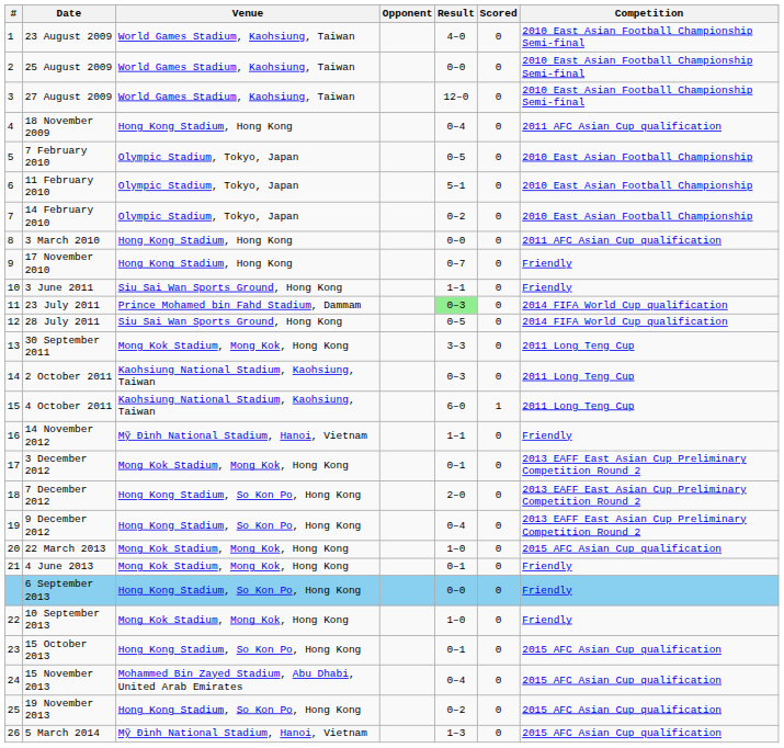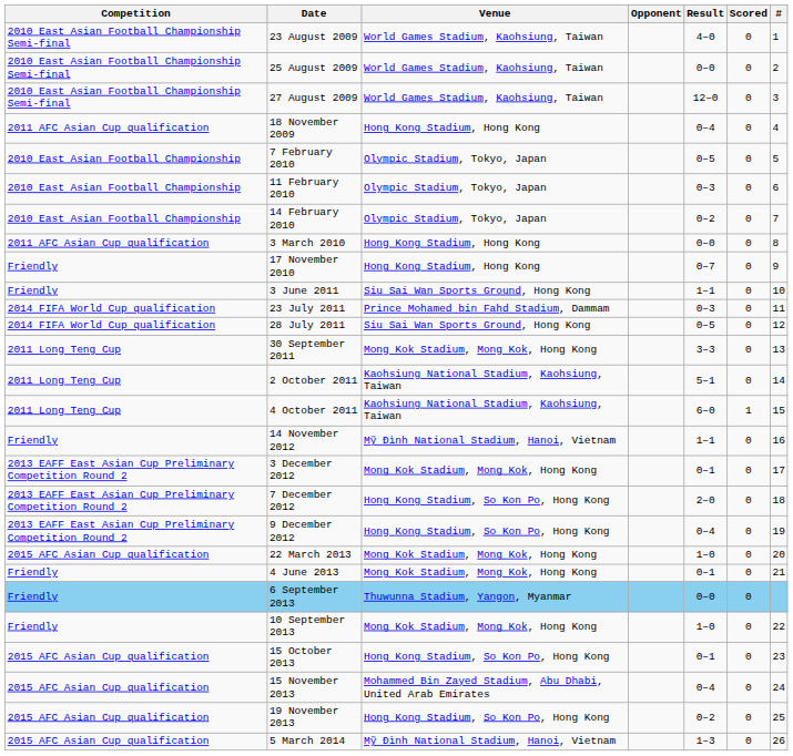 <table class="wikitable" style="font-size:90%; text-align: left;">
 <tr style="background: #CCCCCC; text-align: center;">
-<th>#</th>
+<th>Competition</th>
 <th>Date</th>
 <th>Venue</th>
 <th>Opponent</th>
 <th>Result</th>
 <th>Scored</th>
-<th>Competition</th>
+<th>#</th>
 </tr>
 <tr>
-<td>1</td>
+<td><a href='#'>2010 East Asian Football Championship Semi-final</a></td>
 <td>23 August 2009</td>
 <td><a href='#'>World Games Stadium</a>, <a href='#'>Kaohsiung</a>, Taiwan</td>
 <td></td>
 <td align=center>4–0</td>
 <td align=center>0</td>
-<td><a href='#'>2010 East Asian Football Championship Semi-final</a></td>
+<td>1</td>
 </tr>
 <tr>
-<td>2</td>
+<td><a href='#'>2010 East Asian Football Championship Semi-final</a></td>
 <td>25 August 2009</td>
 <td><a href='#'>World Games Stadium</a>, <a href='#'>Kaohsiung</a>, Taiwan</td>
 <td></td>
 <td align=center>0–0</td>
 <td align=center>0</td>
-<td><a href='#'>2010 East Asian Football Championship Semi-final</a></td>
+<td>2</td>
 </tr>
 <tr>
-<td>3</td>
+<td><a href='#'>2010 East Asian Football Championship Semi-final</a></td>
 <td>27 August 2009</td>
 <td><a href='#'>World Games Stadium</a>, <a href='#'>Kaohsiung</a>, Taiwan</td>
 <td></td>
 <td align=center>12–0</td>
 <td align=center>0</td>
-<td><a href='#'>2010 East Asian Football Championship Semi-final</a></td>
+<td>3</td>
 </tr>
 <tr>
-<td>4</td>
+<td><a href='#'>2011 AFC Asian Cup qualification</a></td>
 <td>18 November 2009</td>
 <td><a href='#'>Hong Kong Stadium</a>, Hong Kong</td>
 <td></td>
 <td align=center>0–4</td>
 <td align=center>0</td>
-<td><a href='#'>2011 AFC Asian Cup qualification</a></td>
+<td>4</td>
 </tr>
 <tr>
-<td>5</td>
+<td><a href='#'>2010 East Asian Football Championship</a></td>
 <td>7 February 2010</td>
 <td><a href='#'>Olympic Stadium</a>, Tokyo, Japan</td>
 <td></td>
 <td align=center>0–5</td>
 <td align=center>0</td>
-<td><a href='#'>2010 East Asian Football Championship</a></td>
+<td>5</td>
 </tr>
 <tr>
-<td>6</td>
+<td><a href='#'>2010 East Asian Football Championship</a></td>
 <td>11 February 2010</td>
 <td><a href='#'>Olympic Stadium</a>, Tokyo, Japan</td>
 <td></td>
-<td align=center>5–1</td>
+<td align=center>0–3</td>
 <td align=center>0</td>
-<td><a href='#'>2010 East Asian Football Championship</a></td>
+<td>6</td>
 </tr>
 <tr>
-<td>7</td>
+<td><a href='#'>2010 East Asian Football Championship</a></td>
 <td>14 February 2010</td>
 <td><a href='#'>Olympic Stadium</a>, Tokyo, Japan</td>
 <td></td>
 <td align=center>0–2</td>
 <td align=center>0</td>
-<td><a href='#'>2010 East Asian Football Championship</a></td>
+<td>7</td>
 </tr>
 <tr>
-<td>8</td>
+<td><a href='#'>2011 AFC Asian Cup qualification</a></td>
 <td>3 March 2010</td>
 <td><a href='#'>Hong Kong Stadium</a>, Hong Kong</td>
 <td></td>
 <td align=center>0–0</td>
 <td align=center>0</td>
-<td><a href='#'>2011 AFC Asian Cup qualification</a></td>
+<td>8</td>
 </tr>
 <tr>
-<td>9</td>
+<td><a href='#'>Friendly</a></td>
 <td>17 November 2010</td>
 <td><a href='#'>Hong Kong Stadium</a>, Hong Kong</td>
 <td></td>
 <td align=center>0–7</td>
 <td align=center>0</td>
-<td><a href='#'>Friendly</a></td>
+<td>9</td>
 </tr>
 <tr>
-<td>10</td>
+<td><a href='#'>Friendly</a></td>
 <td>3 June 2011</td>
 <td><a href='#'>Siu Sai Wan Sports Ground</a>, Hong Kong</td>
 <td></td>
 <td align=center>1–1</td>
 <td align=center>0</td>
-<td><a href='#'>Friendly</a></td>
+<td>10</td>
 </tr>
 <tr>
-<td>11</td>
+<td><a href='#'>2014 FIFA World Cup qualification</a></td>
 <td>23 July 2011</td>
 <td><a href='#'>Prince Mohamed bin Fahd Stadium</a>, Dammam</td>
 <td></td>
-<td align=center style="background: lightgreen;">0–3</td>
+<td align=center>0–3</td>
 <td align=center>0</td>
-<td><a href='#'>2014 FIFA World Cup qualification</a></td>
+<td>11</td>
 </tr>
 <tr>
-<td>12</td>
+<td><a href='#'>2014 FIFA World Cup qualification</a></td>
 <td>28 July 2011</td>
 <td><a href='#'>Siu Sai Wan Sports Ground</a>, Hong Kong</td>
 <td></td>
 <td align=center>0–5</td>
 <td align=center>0</td>
-<td><a href='#'>2014 FIFA World Cup qualification</a></td>
+<td>12</td>
 </tr>
 <tr>
-<td>13</td>
+<td><a href='#'>2011 Long Teng Cup</a></td>
 <td>30 September 2011</td>
 <td><a href='#'>Mong Kok Stadium</a>, <a href='#'>Mong Kok</a>, Hong Kong</td>
 <td></td>
 <td align=center>3–3</td>
 <td align=center>0</td>
-<td><a href='#'>2011 Long Teng Cup</a></td>
+<td>13</td>
 </tr>
 <tr>
-<td>14</td>
+<td><a href='#'>2011 Long Teng Cup</a></td>
 <td>2 October 2011</td>
 <td><a href='#'>Kaohsiung National Stadium</a>, <a href='#'>Kaohsiung</a>, Taiwan</td>
 <td></td>
-<td align=center>0–3</td>
+<td align=center>5–1</td>
 <td align=center>0</td>
-<td><a href='#'>2011 Long Teng Cup</a></td>
+<td>14</td>
 </tr>
 <tr>
-<td>15</td>
+<td><a href='#'>2011 Long Teng Cup</a></td>
 <td>4 October 2011</td>
 <td><a href='#'>Kaohsiung National Stadium</a>, <a href='#'>Kaohsiung</a>, Taiwan</td>
 <td></td>
 <td align=center>6–0</td>
 <td align=center>1</td>
-<td><a href='#'>2011 Long Teng Cup</a></td>
+<td>15</td>
 </tr>
 <tr>
-<td>16</td>
+<td><a href='#'>Friendly</a></td>
 <td>14 November 2012</td>
 <td><a href='#'>Mỹ Đình National Stadium</a>, <a href='#'>Hanoi</a>, Vietnam</td>
 <td></td>
 <td align=center>1–1</td>
 <td align=center>0</td>
-<td><a href='#'>Friendly</a></td>
+<td>16</td>
 </tr>
 <tr>
-<td>17</td>
+<td><a href='#'>2013 EAFF East Asian Cup Preliminary Competition Round 2</a></td>
 <td>3 December 2012</td>
 <td><a href='#'>Mong Kok Stadium</a>, <a href='#'>Mong Kok</a>, Hong Kong</td>
 <td></td>
 <td align=center>0–1</td>
 <td align=center>0</td>
-<td><a href='#'>2013 EAFF East Asian Cup Preliminary Competition Round 2</a></td>
+<td>17</td>
 </tr>
 <tr>
-<td>18</td>
+<td><a href='#'>2013 EAFF East Asian Cup Preliminary Competition Round 2</a></td>
 <td>7 December 2012</td>
 <td><a href='#'>Hong Kong Stadium</a>, <a href='#'>So Kon Po</a>, Hong Kong</td>
 <td></td>
 <td align=center>2–0</td>
 <td align=center>0</td>
-<td><a href='#'>2013 EAFF East Asian Cup Preliminary Competition Round 2</a></td>
+<td>18</td>
 </tr>
 <tr>
-<td>19</td>
+<td><a href='#'>2013 EAFF East Asian Cup Preliminary Competition Round 2</a></td>
 <td>9 December 2012</td>
 <td><a href='#'>Hong Kong Stadium</a>, <a href='#'>So Kon Po</a>, Hong Kong</td>
 <td></td>
 <td align=center>0–4</td>
 <td align=center>0</td>
-<td><a href='#'>2013 EAFF East Asian Cup Preliminary Competition Round 2</a></td>
+<td>19</td>
 </tr>
 <tr>
-<td>20</td>
+<td><a href='#'>2015 AFC Asian Cup qualification</a></td>
 <td>22 March 2013</td>
 <td><a href='#'>Mong Kok Stadium</a>, <a href='#'>Mong Kok</a>, Hong Kong</td>
 <td></td>
 <td align=center>1–0</td>
 <td align=center>0</td>
-<td><a href='#'>2015 AFC Asian Cup qualification</a></td>
+<td>20</td>
 </tr>
 <tr>
-<td>21</td>
+<td><a href='#'>Friendly</a></td>
 <td>4 June 2013</td>
 <td><a href='#'>Mong Kok Stadium</a>, <a href='#'>Mong Kok</a>, Hong Kong</td>
 <td></td>
 <td align=center>0–1</td>
 <td align=center>0</td>
-<td><a href='#'>Friendly</a></td>
+<td>21</td>
 </tr>
 <tr style="background-color:#89CFF0">
-<td></td>
+<td><a href='#'>Friendly</a></td>
 <td>6 September 2013</td>
-<td><a href='#'>Hong Kong Stadium</a>, <a href='#'>So Kon Po</a>, Hong Kong</td>
+<td><a href='#'>Thuwunna Stadium</a>, <a href='#'>Yangon</a>, Myanmar</td>
 <td></td>
 <td align="center">0–0</td>
 <td align="center">0</td>
-<td><a href='#'>Friendly</a></td>
+<td></td>
 </tr>
 <tr>
-<td>22</td>
+<td><a href='#'>Friendly</a></td>
 <td>10 September 2013</td>
 <td><a href='#'>Mong Kok Stadium</a>, <a href='#'>Mong Kok</a>, Hong Kong</td>
 <td></td>
 <td align="center">1–0</td>
 <td align="center">0</td>
-<td><a href='#'>Friendly</a></td>
+<td>22</td>
 </tr>
 <tr>
-<td>23</td>
+<td><a href='#'>2015 AFC Asian Cup qualification</a></td>
 <td>15 October 2013</td>
 <td><a href='#'>Hong Kong Stadium</a>, <a href='#'>So Kon Po</a>, Hong Kong</td>
 <td></td>
 <td align=center>0–1</td>
 <td align=center>0</td>
-<td><a href='#'>2015 AFC Asian Cup qualification</a></td>
+<td>23</td>
 </tr>
 <tr>
-<td>24</td>
+<td><a href='#'>2015 AFC Asian Cup qualification</a></td>
 <td>15 November 2013</td>
 <td><a href='#'>Mohammed Bin Zayed Stadium</a>, <a href='#'>Abu Dhabi</a>, United Arab Emirates</td>
 <td></td>
 <td align=center>0–4</td>
 <td align=center>0</td>
-<td><a href='#'>2015 AFC Asian Cup qualification</a></td>
+<td>24</td>
 </tr>
 <tr>
-<td>25</td>
+<td><a href='#'>2015 AFC Asian Cup qualification</a></td>
 <td>19 November 2013</td>
 <td><a href='#'>Hong Kong Stadium</a>, <a href='#'>So Kon Po</a>, Hong Kong</td>
 <td></td>
 <td align=center>0–2</td>
 <td align=center>0</td>
-<td><a href='#'>2015 AFC Asian Cup qualification</a></td>
+<td>25</td>
 </tr>
 <tr>
-<td>26</td>
+<td><a href='#'>2015 AFC Asian Cup qualification</a></td>
 <td>5 March 2014</td>
 <td><a href='#'>Mỹ Đình National Stadium</a>, <a href='#'>Hanoi</a>, Vietnam</td>
 <td></td>
 <td align=center>1–3</td>
 <td align=center>0</td>
-<td><a href='#'>2015 AFC Asian Cup qualification</a></td>
+<td>26</td>
 </tr>
 </table>
